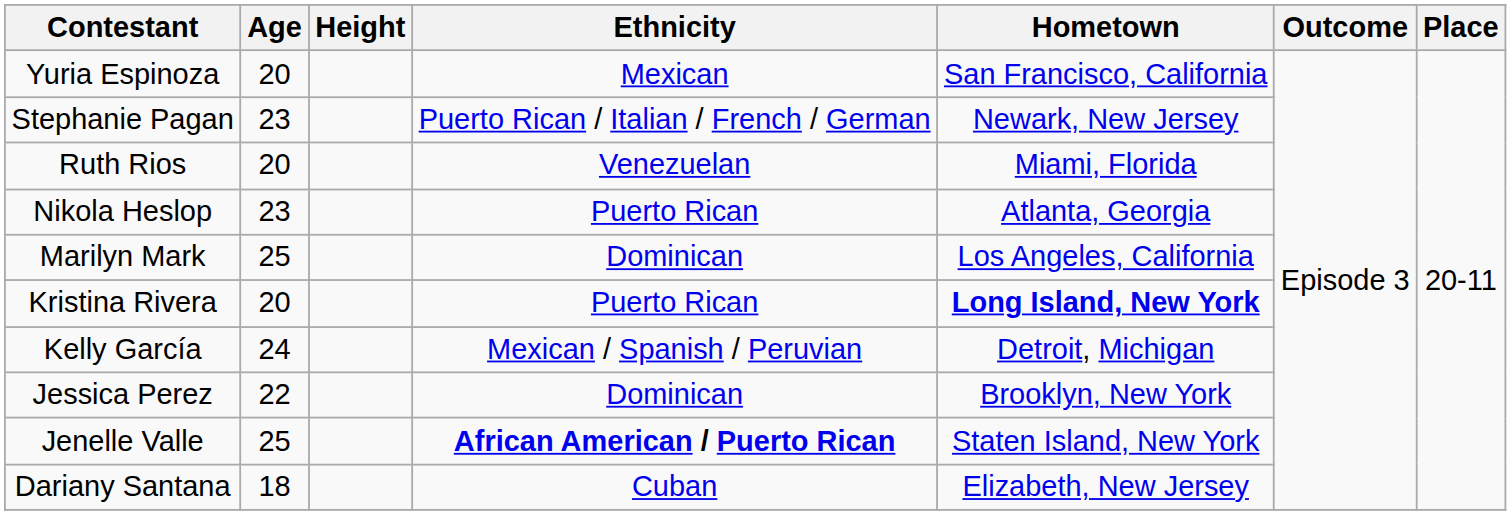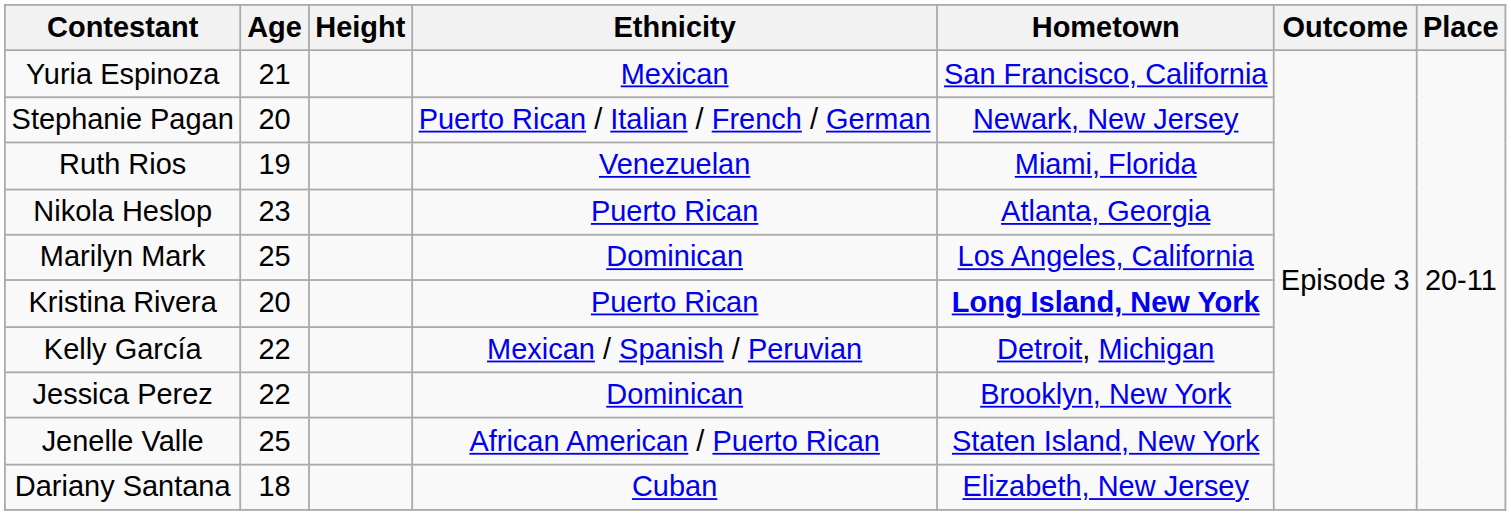 <table class="wikitable sortable" style="text-align:center">
 <tr>
 <th>Contestant</th>
 <th>Age </th>
 <th>Height</th>
 <th>Ethnicity</th>
 <th>Hometown</th>
 <th>Outcome</th>
 <th>Place</th>
 </tr>
 <tr>
 <td>Yuria Espinoza</td>
-<td>20</td>
+<td>21</td>
 <td></td>
 <td><a href='#'>Mexican</a></td>
 <td><a href='#'>San Francisco, California</a></td>
 <td rowspan="10">Episode 3</td>
 <td rowspan="10">20-11</td>
 </tr>
 <tr>
 <td>Stephanie Pagan</td>
-<td>23</td>
+<td>20</td>
 <td></td>
 <td><a href='#'>Puerto Rican</a> / <a href='#'>Italian</a> / <a href='#'>French</a> / <a href='#'>German</a></td>
 <td><a href='#'>Newark, New Jersey</a></td>
 </tr>
 <tr>
 <td>Ruth Rios</td>
-<td>20</td>
+<td>19</td>
 <td></td>
 <td><a href='#'>Venezuelan</a></td>
 <td><a href='#'>Miami, Florida</a></td>
 </tr>
 <tr>
 <td>Nikola Heslop</td>
 <td>23</td>
 <td></td>
 <td><a href='#'>Puerto Rican</a></td>
 <td><a href='#'>Atlanta, Georgia</a></td>
 </tr>
 <tr>
 <td>Marilyn Mark</td>
 <td>25</td>
 <td></td>
 <td><a href='#'>Dominican</a></td>
 <td><a href='#'>Los Angeles, California</a></td>
 </tr>
 <tr>
 <td>Kristina Rivera</td>
 <td>20</td>
 <td></td>
 <td><a href='#'>Puerto Rican</a></td>
 <td><strong><a href='#'>Long Island, New York</a></strong></td>
 </tr>
 <tr>
 <td>Kelly García</td>
-<td>24</td>
+<td>22</td>
 <td></td>
 <td><a href='#'>Mexican</a> / <a href='#'>Spanish</a> / <a href='#'>Peruvian</a></td>
 <td><a href='#'>Detroit</a>, <a href='#'>Michigan</a></td>
 </tr>
 <tr>
 <td>Jessica Perez</td>
 <td>22</td>
 <td></td>
 <td><a href='#'>Dominican</a></td>
 <td><a href='#'>Brooklyn, New York</a></td>
 </tr>
 <tr>
 <td>Jenelle Valle</td>
 <td>25</td>
 <td></td>
-<td><strong><a href='#'>African American</a> / <a href='#'>Puerto Rican</a></strong></td>
+<td><a href='#'>African American</a> / <a href='#'>Puerto Rican</a></td>
 <td><a href='#'>Staten Island, New York</a></td>
 </tr>
 <tr>
 <td>Dariany Santana</td>
 <td>18</td>
 <td></td>
 <td><a href='#'>Cuban</a></td>
 <td><a href='#'>Elizabeth, New Jersey</a></td>
 </tr>
 </table>
